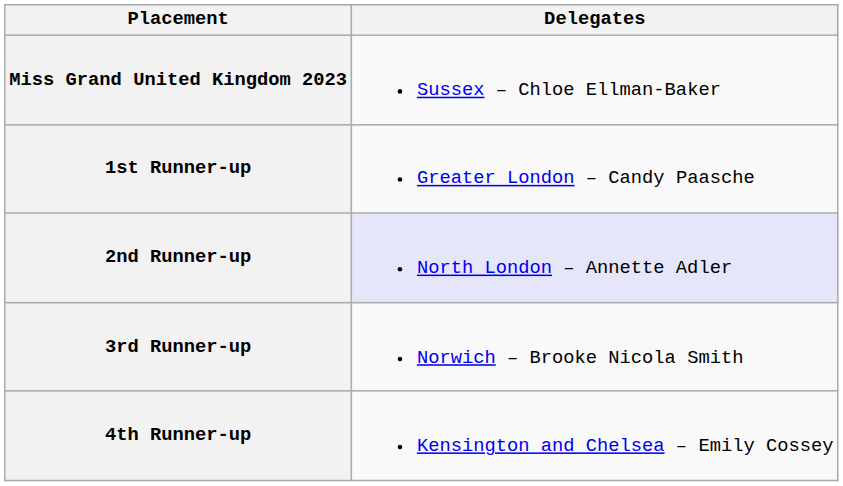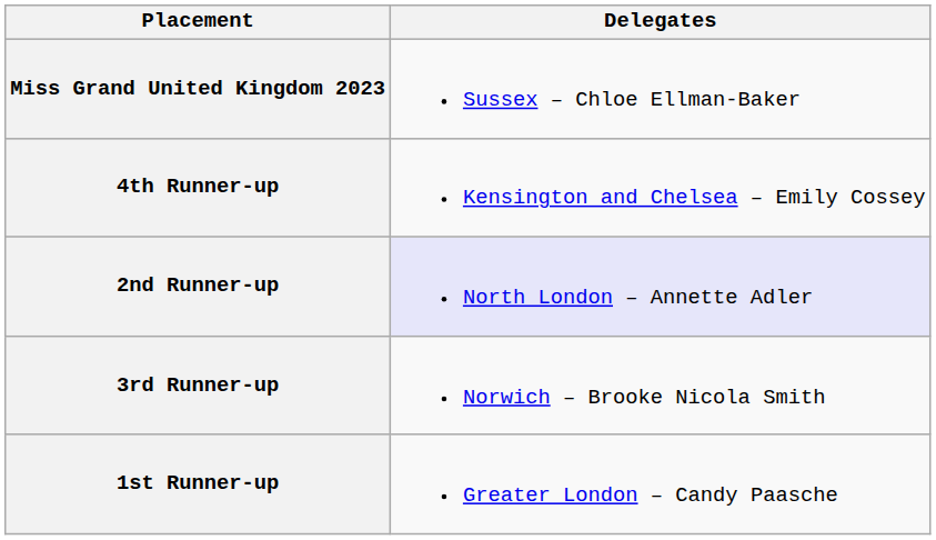 <table class="wikitable" style="font-size:95%;">
 <tr>
 <th>Placement</th>
 <th>Delegates</th>
 </tr>
 <tr>
 <th>Miss Grand United Kingdom 2023</th>
 <td><br><ul><li><a href='#'>Sussex</a> – Chloe Ellman-Baker</li></ul></td>
 </tr>
 <tr>
-<th>1st Runner-up</th>
-<td><br><ul><li><a href='#'>Greater London</a> – Candy Paasche</li></ul></td>
+<th>4th Runner-up</th>
+<td><br><ul><li><a href='#'>Kensington and Chelsea</a> – Emily Cossey</li></ul></td>
 </tr>
 <tr>
 <th>2nd Runner-up</th>
 <td style="background: lavender;"><br><ul><li><a href='#'>North London</a> – Annette Adler</li></ul></td>
 </tr>
 <tr>
 <th>3rd Runner-up</th>
 <td><br><ul><li><a href='#'>Norwich</a> – Brooke Nicola Smith</li></ul></td>
 </tr>
 <tr>
-<th>4th Runner-up</th>
-<td><br><ul><li><a href='#'>Kensington and Chelsea</a> – Emily Cossey</li></ul></td>
+<th>1st Runner-up</th>
+<td><br><ul><li><a href='#'>Greater London</a> – Candy Paasche</li></ul></td>
 </tr>
 </table>
